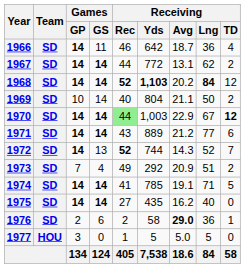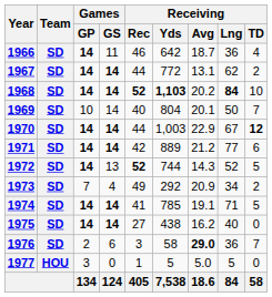 <table class="wikitable" style="text-align:center;">
 <tr>
 <th rowspan="2">Year</th>
 <th rowspan="2">Team</th>
 <th colspan="2">Games</th>
 <th colspan="5">Receiving</th>
 </tr>
 <tr>
 <th>GP</th>
 <th>GS</th>
 <th>Rec</th>
 <th>Yds</th>
 <th>Avg</th>
 <th>Lng</th>
 <th>TD</th>
 </tr>
 <tr>
 <th><a href='#'>1966</a></th>
 <th><a href='#'>SD</a></th>
 <td><strong>14</strong></td>
 <td>11</td>
 <td>46</td>
 <td>642</td>
 <td>18.7</td>
 <td>36</td>
 <td>4</td>
 </tr>
 <tr>
 <th><a href='#'>1967</a></th>
 <th><a href='#'>SD</a></th>
 <td><strong>14</strong></td>
 <td><strong>14</strong></td>
 <td>44</td>
 <td>772</td>
 <td>13.1</td>
 <td>62</td>
 <td>2</td>
 </tr>
 <tr>
 <th><a href='#'>1968</a></th>
 <th><a href='#'>SD</a></th>
 <td><strong>14</strong></td>
 <td><strong>14</strong></td>
 <td><strong>52</strong></td>
 <td><strong>1,103</strong></td>
 <td>20.2</td>
 <td><strong>84</strong></td>
-<td>12</td>
+<td>10</td>
 </tr>
 <tr>
 <th><a href='#'>1969</a></th>
 <th><a href='#'>SD</a></th>
 <td>10</td>
 <td>14</td>
 <td>40</td>
 <td>804</td>
-<td>21.1</td>
+<td>20.1</td>
 <td>50</td>
-<td>2</td>
+<td>7</td>
 </tr>
 <tr>
 <th><a href='#'>1970</a></th>
 <th><a href='#'>SD</a></th>
 <td><strong>14</strong></td>
 <td><strong>14</strong></td>
-<td style="background: lightgreen;">44</td>
+<td>44</td>
 <td>1,003</td>
 <td>22.9</td>
 <td>67</td>
 <td><strong>12</strong></td>
 </tr>
 <tr>
 <th><a href='#'>1971</a></th>
 <th><a href='#'>SD</a></th>
 <td><strong>14</strong></td>
 <td><strong>14</strong></td>
-<td>43</td>
+<td>42</td>
 <td>889</td>
 <td>21.2</td>
 <td>77</td>
 <td>6</td>
 </tr>
 <tr>
 <th><a href='#'>1972</a></th>
 <th><a href='#'>SD</a></th>
 <td><strong>14</strong></td>
 <td>13</td>
 <td><strong>52</strong></td>
 <td>744</td>
 <td>14.3</td>
 <td>52</td>
-<td>7</td>
+<td>5</td>
 </tr>
 <tr>
 <th><a href='#'>1973</a></th>
 <th><a href='#'>SD</a></th>
 <td>7</td>
 <td>4</td>
 <td>49</td>
 <td>292</td>
 <td>20.9</td>
-<td>51</td>
+<td>34</td>
 <td>2</td>
 </tr>
 <tr>
 <th><a href='#'>1974</a></th>
 <th><a href='#'>SD</a></th>
 <td><strong>14</strong></td>
 <td><strong>14</strong></td>
 <td>41</td>
 <td>785</td>
 <td>19.1</td>
 <td>71</td>
 <td>5</td>
 </tr>
 <tr>
 <th><a href='#'>1975</a></th>
 <th><a href='#'>SD</a></th>
 <td><strong>14</strong></td>
 <td><strong>14</strong></td>
 <td>27</td>
-<td>435</td>
+<td>438</td>
 <td>16.2</td>
 <td>40</td>
 <td>0</td>
 </tr>
 <tr>
 <th><a href='#'>1976</a></th>
 <th><a href='#'>SD</a></th>
 <td>2</td>
 <td>6</td>
-<td>2</td>
+<td>3</td>
 <td>58</td>
 <td><strong>29.0</strong></td>
 <td>36</td>
-<td>1</td>
+<td>7</td>
 </tr>
 <tr>
 <th><a href='#'>1977</a></th>
 <th><a href='#'>HOU</a></th>
 <td>3</td>
 <td>0</td>
 <td>1</td>
 <td>5</td>
 <td>5.0</td>
 <td>5</td>
 <td>0</td>
 </tr>
 <tr>
 <th colspan="2"></th>
 <th>134</th>
 <th>124</th>
 <th>405</th>
 <th>7,538</th>
 <th>18.6</th>
 <th>84</th>
 <th>58</th>
 </tr>
 </table>
